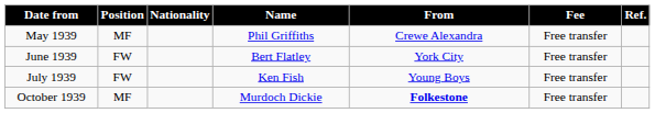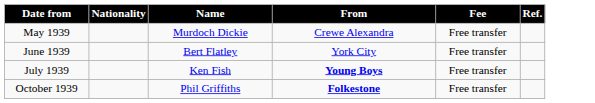 <table class="wikitable" style="text-align:center; font-size:90%; ">
 <tr>
 <th style="background:#000000; color:white; width:100px;">Date from</th>
-<th style="background:#000000; color:white; width:50px;">Position</th>
 <th style="background:#000000; color:white; width:50px;">Nationality</th>
 <th style="background:#000000; color:white; width:150px;">Name</th>
 <th style="background:#000000; color:white; width:200px;">From</th>
 <th style="background:#000000; color:white; width:100px;">Fee</th>
 <th style="background:#000000; color:white; width:25px;">Ref.</th>
 </tr>
 <tr>
 <td>May 1939</td>
-<td>MF</td>
 <td></td>
-<td><a href='#'>Phil Griffiths</a></td>
+<td><a href='#'>Murdoch Dickie</a></td>
 <td><a href='#'>Crewe Alexandra</a></td>
 <td>Free transfer</td>
 <td></td>
 </tr>
 <tr>
 <td>June 1939</td>
-<td>FW</td>
 <td></td>
 <td><a href='#'>Bert Flatley</a></td>
 <td><a href='#'>York City</a></td>
 <td>Free transfer</td>
 <td></td>
 </tr>
 <tr>
 <td>July 1939</td>
-<td>FW</td>
 <td></td>
 <td><a href='#'>Ken Fish</a></td>
-<td> <a href='#'>Young Boys</a></td>
+<td><strong> <a href='#'>Young Boys</a></strong></td>
 <td>Free transfer</td>
 <td></td>
 </tr>
 <tr>
 <td>October 1939</td>
-<td>MF</td>
 <td></td>
-<td><a href='#'>Murdoch Dickie</a></td>
+<td><a href='#'>Phil Griffiths</a></td>
 <td><strong><a href='#'>Folkestone</a></strong></td>
 <td>Free transfer</td>
 <td></td>
 </tr>
 </table>
